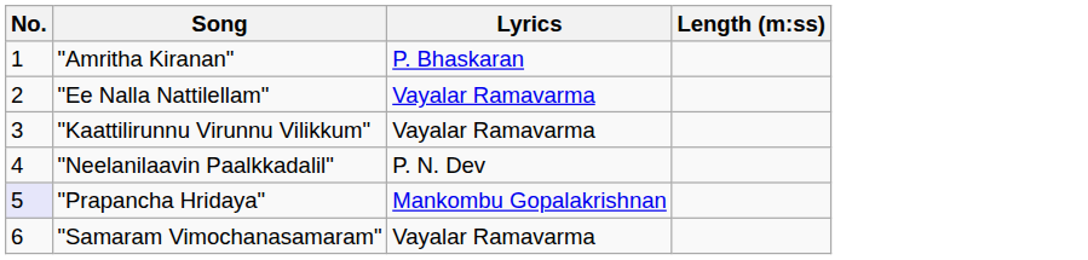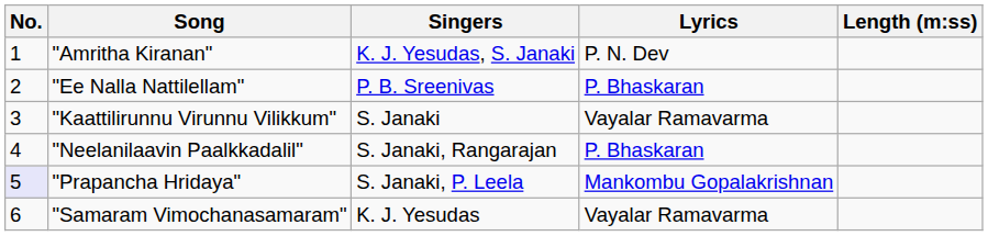 <table class="wikitable" style="font-size:95%;">
 <tr>
 <th>No.</th>
 <th>Song</th>
+<th>Singers</th>
 <th>Lyrics</th>
 <th>Length (m:ss)</th>
 </tr>
 <tr>
 <td>1</td>
 <td>"Amritha Kiranan"</td>
-<td><a href='#'>P. Bhaskaran</a></td>
+<td><a href='#'>K. J. Yesudas</a>, <a href='#'>S. Janaki</a></td>
+<td>P. N. Dev</td>
 <td></td>
 </tr>
 <tr>
 <td>2</td>
 <td>"Ee Nalla Nattilellam"</td>
-<td><a href='#'>Vayalar Ramavarma</a></td>
+<td><a href='#'>P. B. Sreenivas</a></td>
+<td><a href='#'>P. Bhaskaran</a></td>
 <td></td>
 </tr>
 <tr>
 <td>3</td>
 <td>"Kaattilirunnu Virunnu Vilikkum"</td>
+<td>S. Janaki</td>
 <td>Vayalar Ramavarma</td>
 <td></td>
 </tr>
 <tr>
 <td>4</td>
 <td>"Neelanilaavin Paalkkadalil"</td>
-<td>P. N. Dev</td>
+<td>S. Janaki, Rangarajan</td>
+<td><a href='#'>P. Bhaskaran</a></td>
 <td></td>
 </tr>
 <tr>
 <td style="background: lavender;">5</td>
 <td>"Prapancha Hridaya"</td>
+<td>S. Janaki, <a href='#'>P. Leela</a></td>
 <td><a href='#'>Mankombu Gopalakrishnan</a></td>
 <td></td>
 </tr>
 <tr>
 <td>6</td>
 <td>"Samaram Vimochanasamaram"</td>
+<td>K. J. Yesudas</td>
 <td>Vayalar Ramavarma</td>
 <td></td>
 </tr>
 </table>
